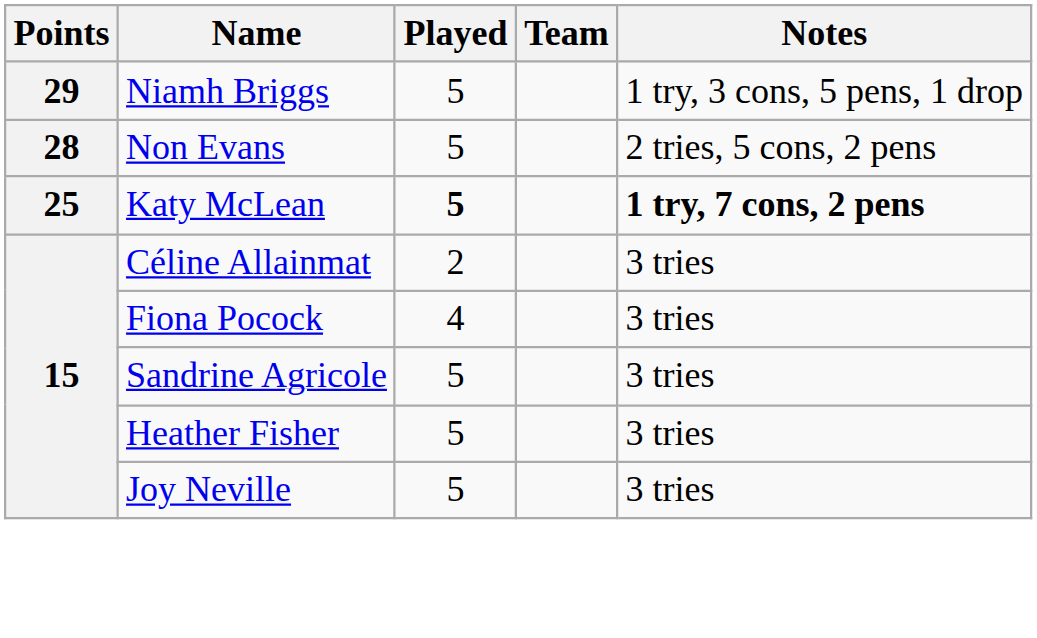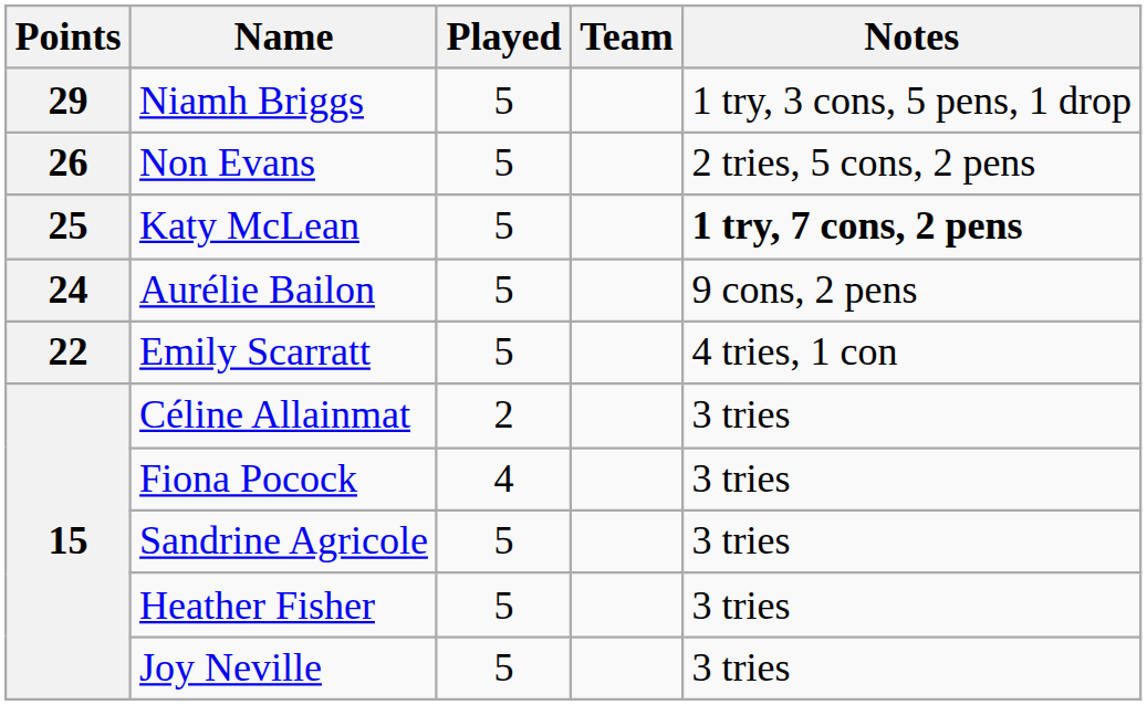 <table class="wikitable">
 <tr>
 <th>Points</th>
 <th>Name</th>
 <th>Played</th>
 <th>Team</th>
 <th>Notes</th>
 </tr>
 <tr>
 <th>29</th>
 <td><a href='#'>Niamh Briggs</a></td>
 <td align="center">5</td>
 <td></td>
 <td>1 try, 3 cons, 5 pens, 1 drop</td>
 </tr>
 <tr>
-<th>28</th>
+<th>26</th>
 <td><a href='#'>Non Evans</a></td>
 <td align="center">5</td>
 <td></td>
 <td>2 tries, 5 cons, 2 pens</td>
 </tr>
 <tr>
 <th>25</th>
 <td><a href='#'>Katy McLean</a></td>
-<td align="center"><strong>5</strong></td>
+<td align="center">5</td>
 <td></td>
 <td><strong>1 try, 7 cons, 2 pens</strong></td>
+</tr>
+<tr>
+<th>24</th>
+<td><a href='#'>Aurélie Bailon</a></td>
+<td align="center">5</td>
+<td></td>
+<td>9 cons, 2 pens</td>
+</tr>
+<tr>
+<th>22</th>
+<td><a href='#'>Emily Scarratt</a></td>
+<td align="center">5</td>
+<td></td>
+<td>4 tries, 1 con</td>
 </tr>
 <tr>
 <th rowspan=5>15</th>
 <td><a href='#'>Céline Allainmat</a></td>
 <td align="center">2</td>
 <td></td>
 <td>3 tries</td>
 </tr>
 <tr>
 <td><a href='#'>Fiona Pocock</a></td>
 <td align="center">4</td>
 <td></td>
 <td>3 tries</td>
 </tr>
 <tr>
 <td><a href='#'>Sandrine Agricole</a></td>
 <td align="center">5</td>
 <td></td>
 <td>3 tries</td>
 </tr>
 <tr>
 <td><a href='#'>Heather Fisher</a></td>
 <td align="center">5</td>
 <td></td>
 <td>3 tries</td>
 </tr>
 <tr>
 <td><a href='#'>Joy Neville</a></td>
 <td align="center">5</td>
 <td></td>
 <td>3 tries</td>
 </tr>
 </table>
